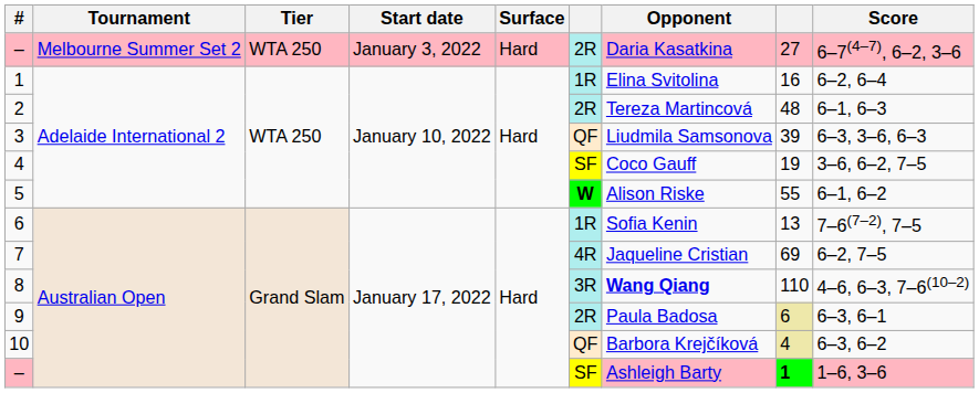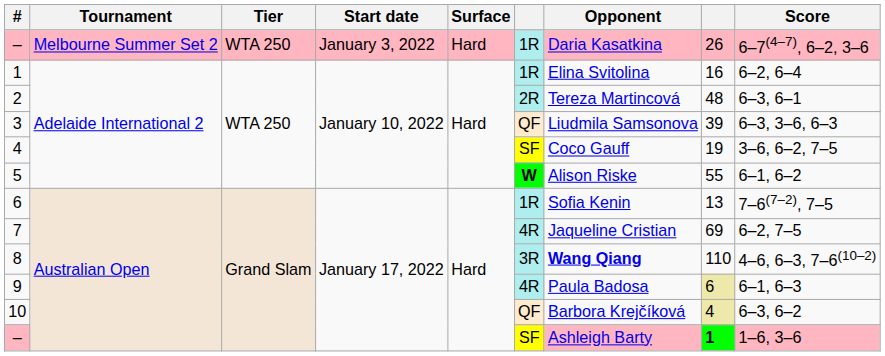 <table class="wikitable sortable">
 <tr>
 <th scope=col>#</th>
 <th scope=col>Tournament</th>
 <th scope=col>Tier</th>
 <th scope=col class=unsortable>Start date</th>
 <th scope=col>Surface</th>
 <th scope=col class=unsortable></th>
 <th scope=col>Opponent</th>
 <th scope=col></th>
 <th scope=col class=unsortable>Score</th>
 </tr>
 <tr bgcolor=lightpink>
 <td align=center>–</td>
 <td><a href='#'>Melbourne Summer Set 2</a></td>
 <td>WTA 250</td>
 <td>January 3, 2022</td>
 <td>Hard</td>
-<td align=center style=background:#afeeee>2R</td>
+<td align=center style=background:#afeeee>1R</td>
 <td> <a href='#'>Daria Kasatkina</a> </td>
-<td>27</td>
+<td>26</td>
 <td>6–7<sup>(4–7)</sup>, 6–2, 3–6</td>
 </tr>
 <tr>
 <td align=center>1</td>
 <td rowspan=5><a href='#'>Adelaide International 2</a></td>
 <td rowspan=5>WTA 250</td>
 <td rowspan=5>January 10, 2022</td>
 <td rowspan=5>Hard</td>
 <td align=center style=background:#afeeee>1R</td>
 <td> <a href='#'>Elina Svitolina</a> </td>
 <td>16</td>
 <td>6–2, 6–4</td>
 </tr>
 <tr>
 <td align=center>2</td>
 <td align=center style=background:#afeeee>2R</td>
 <td> <a href='#'>Tereza Martincová</a></td>
 <td>48</td>
-<td>6–1, 6–3</td>
+<td>6–3, 6–1</td>
 </tr>
 <tr>
 <td align=center>3</td>
 <td align=center style=background:#ffebcd>QF</td>
 <td> <a href='#'>Liudmila Samsonova</a> </td>
 <td>39</td>
 <td>6–3, 3–6, 6–3</td>
 </tr>
 <tr>
 <td align=center>4</td>
 <td align=center style=background:yellow>SF</td>
 <td> <a href='#'>Coco Gauff</a> </td>
 <td>19</td>
 <td>3–6, 6–2, 7–5</td>
 </tr>
 <tr>
 <td align=center>5</td>
 <td align=center style=background:lime><strong>W</strong></td>
 <td> <a href='#'>Alison Riske</a></td>
 <td>55</td>
 <td>6–1, 6–2</td>
 </tr>
 <tr>
 <td align=center>6</td>
 <td rowspan=6 bgcolor=f3e6d7><a href='#'>Australian Open</a></td>
 <td rowspan=6 bgcolor=f3e6d7>Grand Slam</td>
 <td rowspan=6>January 17, 2022</td>
 <td rowspan=6>Hard</td>
 <td align=center style=background:#afeeee>1R</td>
 <td> <a href='#'>Sofia Kenin</a> </td>
 <td>13</td>
 <td>7–6<sup>(7–2)</sup>, 7–5</td>
 </tr>
 <tr>
 <td align=center>7</td>
 <td align=center style=background:#afeeee>4R</td>
 <td> <a href='#'>Jaqueline Cristian</a></td>
 <td>69</td>
 <td>6–2, 7–5</td>
 </tr>
 <tr>
 <td align=center>8</td>
 <td align=center style=background:#afeeee>3R</td>
 <td><strong> <a href='#'>Wang Qiang</a></strong></td>
 <td>110</td>
 <td>4–6, 6–3, 7–6<sup>(10–2)</sup></td>
 </tr>
 <tr>
 <td align=center>9</td>
-<td align=center style=background:#afeeee>2R</td>
+<td align=center style=background:#afeeee>4R</td>
 <td> <a href='#'>Paula Badosa</a> </td>
 <td bgcolor=eee8aa>6</td>
-<td>6–3, 6–1</td>
+<td>6–1, 6–3</td>
 </tr>
 <tr>
 <td align=center>10</td>
 <td align=center style=background:#ffebcd>QF</td>
 <td> <a href='#'>Barbora Krejčíková</a> </td>
 <td bgcolor=eee8aa>4</td>
 <td>6–3, 6–2</td>
 </tr>
 <tr bgcolor=lightpink>
 <td align=center>–</td>
 <td align=center style=background:yellow>SF</td>
 <td> <a href='#'>Ashleigh Barty</a> </td>
 <td bgcolor=lime><strong>1</strong></td>
 <td>1–6, 3–6</td>
 </tr>
 </table>
